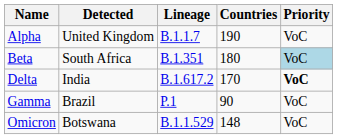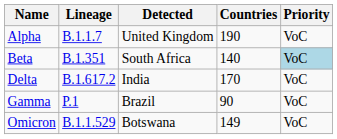 <table class="wikitable">
 <tr>
 <th>Name</th>
+<th>Lineage</th>
 <th>Detected</th>
-<th>Lineage</th>
 <th>Countries</th>
 <th>Priority</th>
 </tr>
 <tr>
 <td><a href='#'>Alpha</a></td>
+<td><a href='#'>B.1.1.7</a></td>
 <td>United Kingdom</td>
-<td><a href='#'>B.1.1.7</a></td>
 <td>190</td>
 <td>VoC</td>
 </tr>
 <tr>
 <td><a href='#'>Beta</a></td>
+<td><a href='#'>B.1.351</a></td>
 <td>South Africa</td>
-<td><a href='#'>B.1.351</a></td>
-<td>180</td>
+<td>140</td>
 <td style="background: lightblue;">VoC</td>
 </tr>
 <tr>
 <td><a href='#'>Delta</a></td>
+<td><a href='#'>B.1.617.2</a></td>
 <td>India</td>
-<td><a href='#'>B.1.617.2</a></td>
 <td>170</td>
-<td><strong>VoC</strong></td>
+<td>VoC</td>
 </tr>
 <tr>
 <td><a href='#'>Gamma</a></td>
+<td><a href='#'>P.1</a></td>
 <td>Brazil</td>
-<td><a href='#'>P.1</a></td>
 <td>90</td>
 <td>VoC</td>
 </tr>
 <tr>
 <td><a href='#'>Omicron</a></td>
+<td><a href='#'>B.1.1.529</a></td>
 <td>Botswana</td>
-<td><a href='#'>B.1.1.529</a></td>
-<td>148</td>
+<td>149</td>
 <td>VoC</td>
 </tr>
 </table>
